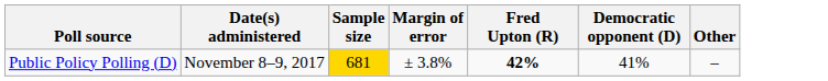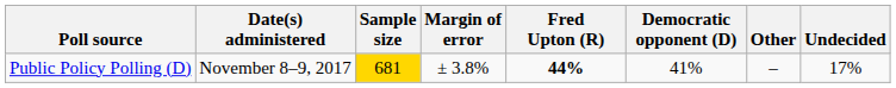 <table class="wikitable">
 <tr valign= bottom>
 <th>Poll source</th>
 <th>Date(s)<br>administered</th>
 <th>Sample<br>size</th>
 <th>Margin of<br>error</th>
 <th style="width:100px;">Fred<br>Upton (R)</th>
 <th style="width:100px;">Democratic<br>opponent (D)</th>
 <th>Other</th>
+<th>Undecided</th>
 </tr>
 <tr>
 <td><a href='#'>Public Policy Polling (D)</a></td>
 <td align=center>November 8–9, 2017</td>
 <td align=center style="background: gold;">681</td>
 <td align=center>± 3.8%</td>
-<td align=center ><strong>42%</strong></td>
+<td align=center ><strong>44%</strong></td>
 <td align=center>41%</td>
 <td align=center>–</td>
+<td align=center>17%</td>
 </tr>
 </table>
